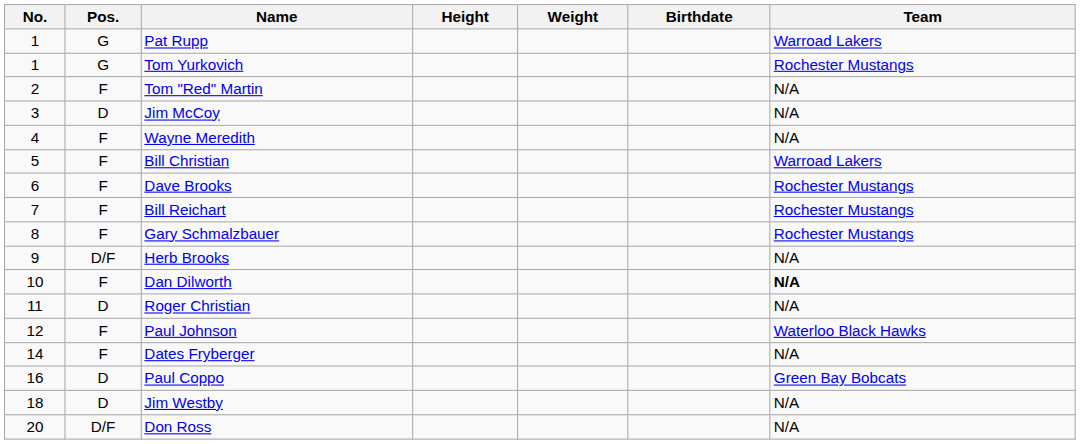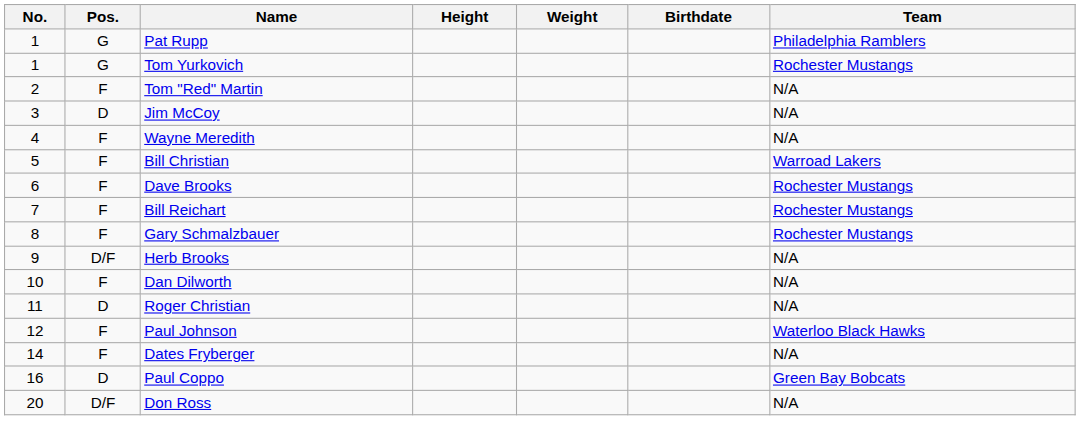 <table class="wikitable sortable" width="80%" style="font-size: 90%; text-align: center;">
 <tr>
 <th>No.</th>
 <th>Pos.</th>
 <th>Name</th>
 <th>Height</th>
 <th>Weight</th>
 <th>Birthdate</th>
 <th>Team</th>
 </tr>
 <tr>
 <td>1</td>
 <td>G</td>
 <td style="text-align:left;"><a href='#'>Pat Rupp</a></td>
 <td></td>
 <td></td>
 <td style="text-align:right;"></td>
-<td style="text-align:left;"> <a href='#'>Warroad Lakers</a></td>
+<td style="text-align:left;"> <a href='#'>Philadelphia Ramblers</a></td>
 </tr>
 <tr>
 <td>1</td>
 <td>G</td>
 <td style="text-align:left;"><a href='#'>Tom Yurkovich</a></td>
 <td></td>
 <td></td>
 <td style="text-align:right;"></td>
 <td style="text-align:left;"> <a href='#'>Rochester Mustangs</a></td>
 </tr>
 <tr>
 <td>2</td>
 <td>F</td>
 <td style="text-align:left;"><a href='#'>Tom "Red" Martin</a></td>
 <td></td>
 <td></td>
 <td style="text-align:right;"></td>
 <td style="text-align:left;">N/A</td>
 </tr>
 <tr>
 <td>3</td>
 <td>D</td>
 <td style="text-align:left;"><a href='#'>Jim McCoy</a></td>
 <td></td>
 <td></td>
 <td style="text-align:right;"></td>
 <td style="text-align:left;">N/A</td>
 </tr>
 <tr>
 <td>4</td>
 <td>F</td>
 <td style="text-align:left;"><a href='#'>Wayne Meredith</a></td>
 <td></td>
 <td></td>
 <td style="text-align:right;"></td>
 <td style="text-align:left;">N/A</td>
 </tr>
 <tr>
 <td>5</td>
 <td>F</td>
 <td style="text-align:left;"><a href='#'>Bill Christian</a></td>
 <td></td>
 <td></td>
 <td style="text-align:right;"></td>
 <td style="text-align:left;"> <a href='#'>Warroad Lakers</a></td>
 </tr>
 <tr>
 <td>6</td>
 <td>F</td>
 <td style="text-align:left;"><a href='#'>Dave Brooks</a></td>
 <td></td>
 <td></td>
 <td style="text-align:right;"></td>
 <td style="text-align:left;"> <a href='#'>Rochester Mustangs</a></td>
 </tr>
 <tr>
 <td>7</td>
 <td>F</td>
 <td style="text-align:left;"><a href='#'>Bill Reichart</a></td>
 <td></td>
 <td></td>
 <td style="text-align:right;"></td>
 <td style="text-align:left;"> <a href='#'>Rochester Mustangs</a></td>
 </tr>
 <tr>
 <td>8</td>
 <td>F</td>
 <td style="text-align:left;"><a href='#'>Gary Schmalzbauer</a></td>
 <td></td>
 <td></td>
 <td style="text-align:right;"></td>
 <td style="text-align:left;"> <a href='#'>Rochester Mustangs</a></td>
 </tr>
 <tr>
 <td>9</td>
 <td>D/F</td>
 <td style="text-align:left;"><a href='#'>Herb Brooks</a></td>
 <td></td>
 <td></td>
 <td style="text-align:right;"></td>
 <td style="text-align:left;">N/A</td>
 </tr>
 <tr>
 <td>10</td>
 <td>F</td>
 <td style="text-align:left;"><a href='#'>Dan Dilworth</a></td>
 <td></td>
 <td></td>
 <td style="text-align:right;"></td>
-<td style="text-align:left;"><strong>N/A</strong></td>
+<td style="text-align:left;">N/A</td>
 </tr>
 <tr>
 <td>11</td>
 <td>D</td>
 <td style="text-align:left;"><a href='#'>Roger Christian</a></td>
 <td></td>
 <td></td>
 <td style="text-align:right;"></td>
 <td style="text-align:left;">N/A</td>
 </tr>
 <tr>
 <td>12</td>
 <td>F</td>
 <td style="text-align:left;"><a href='#'>Paul Johnson</a></td>
 <td></td>
 <td></td>
 <td style="text-align:right;"></td>
 <td style="text-align:left;"> <a href='#'>Waterloo Black Hawks</a></td>
 </tr>
 <tr>
 <td>14</td>
 <td>F</td>
 <td style="text-align:left;"><a href='#'>Dates Fryberger</a></td>
 <td></td>
 <td></td>
 <td style="text-align:right;"></td>
 <td style="text-align:left;">N/A</td>
 </tr>
 <tr>
 <td>16</td>
 <td>D</td>
 <td style="text-align:left;"><a href='#'>Paul Coppo</a></td>
 <td></td>
 <td></td>
 <td style="text-align:right;"></td>
 <td style="text-align:left;"> <a href='#'>Green Bay Bobcats</a></td>
 </tr>
 <tr>
-<td>18</td>
-<td>D</td>
-<td style="text-align:left;"><a href='#'>Jim Westby</a></td>
-<td></td>
-<td></td>
-<td style="text-align:right;"></td>
-<td style="text-align:left;">N/A</td>
-</tr>
-<tr>
 <td>20</td>
 <td>D/F</td>
 <td style="text-align:left;"><a href='#'>Don Ross</a></td>
 <td></td>
 <td></td>
 <td style="text-align:right;"></td>
 <td style="text-align:left;">N/A</td>
 </tr>
 </table>
